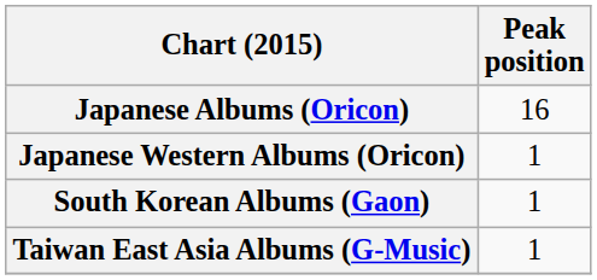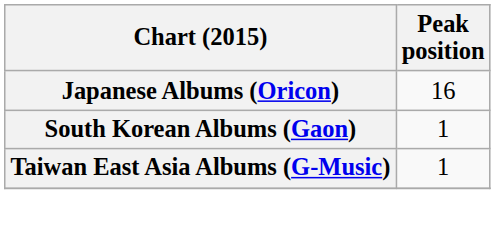 <table class="wikitable plainrowheaders sortable" style="text-align:center;">
 <tr>
 <th>Chart (2015)</th>
 <th>Peak<br>position</th>
 </tr>
 <tr>
 <th scope="row">Japanese Albums (<a href='#'>Oricon</a>)</th>
 <td>16</td>
-</tr>
-<tr>
-<th scope="row">Japanese Western Albums (Oricon)</th>
-<td>1</td>
 </tr>
 <tr>
 <th scope="row">South Korean Albums (<a href='#'>Gaon</a>)</th>
 <td>1</td>
 </tr>
 <tr>
 <th scope="row">Taiwan East Asia Albums (<a href='#'>G-Music</a>)</th>
 <td>1</td>
 </tr>
 <tr>
 </tr>
 </table>
